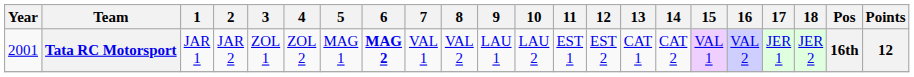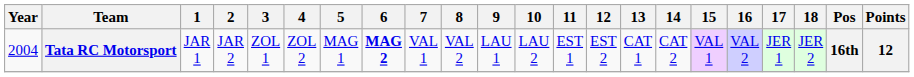 <table class="wikitable" style="text-align:center; font-size:85%">
 <tr>
 <th>Year</th>
 <th>Team</th>
 <th>1</th>
 <th>2</th>
 <th>3</th>
 <th>4</th>
 <th>5</th>
 <th>6</th>
 <th>7</th>
 <th>8</th>
 <th>9</th>
 <th>10</th>
 <th>11</th>
 <th>12</th>
 <th>13</th>
 <th>14</th>
 <th>15</th>
 <th>16</th>
 <th>17</th>
 <th>18</th>
 <th>Pos</th>
 <th>Points</th>
 </tr>
 <tr>
-<td><a href='#'>2001</a></td>
+<td><a href='#'>2004</a></td>
 <th nowrap><a href='#'>Tata RC Motorsport</a></th>
 <td><a href='#'>JAR<br>1</a></td>
 <td><a href='#'>JAR<br>2</a></td>
 <td><a href='#'>ZOL<br>1</a></td>
 <td><a href='#'>ZOL<br>2</a></td>
 <td><a href='#'>MAG<br>1</a></td>
 <td><strong><a href='#'>MAG<br>2</a></strong></td>
 <td><a href='#'>VAL<br>1</a></td>
 <td><a href='#'>VAL<br>2</a></td>
 <td><a href='#'>LAU<br>1</a></td>
 <td><a href='#'>LAU<br>2</a></td>
 <td><a href='#'>EST<br>1</a></td>
 <td><a href='#'>EST<br>2</a></td>
 <td><a href='#'>CAT<br>1</a></td>
 <td><a href='#'>CAT<br>2</a></td>
 <td style="background:#EFCFFF;"><a href='#'>VAL<br>1</a><br></td>
 <td style="background:#CFCFFF;"><a href='#'>VAL<br>2</a><br></td>
 <td style="background:#DFFFDF;"><a href='#'>JER<br>1</a><br></td>
 <td style="background:#DFFFDF;"><a href='#'>JER<br>2</a><br></td>
 <th>16th</th>
 <th>12</th>
 </tr>
 <tr>
 </tr>
 </table>
